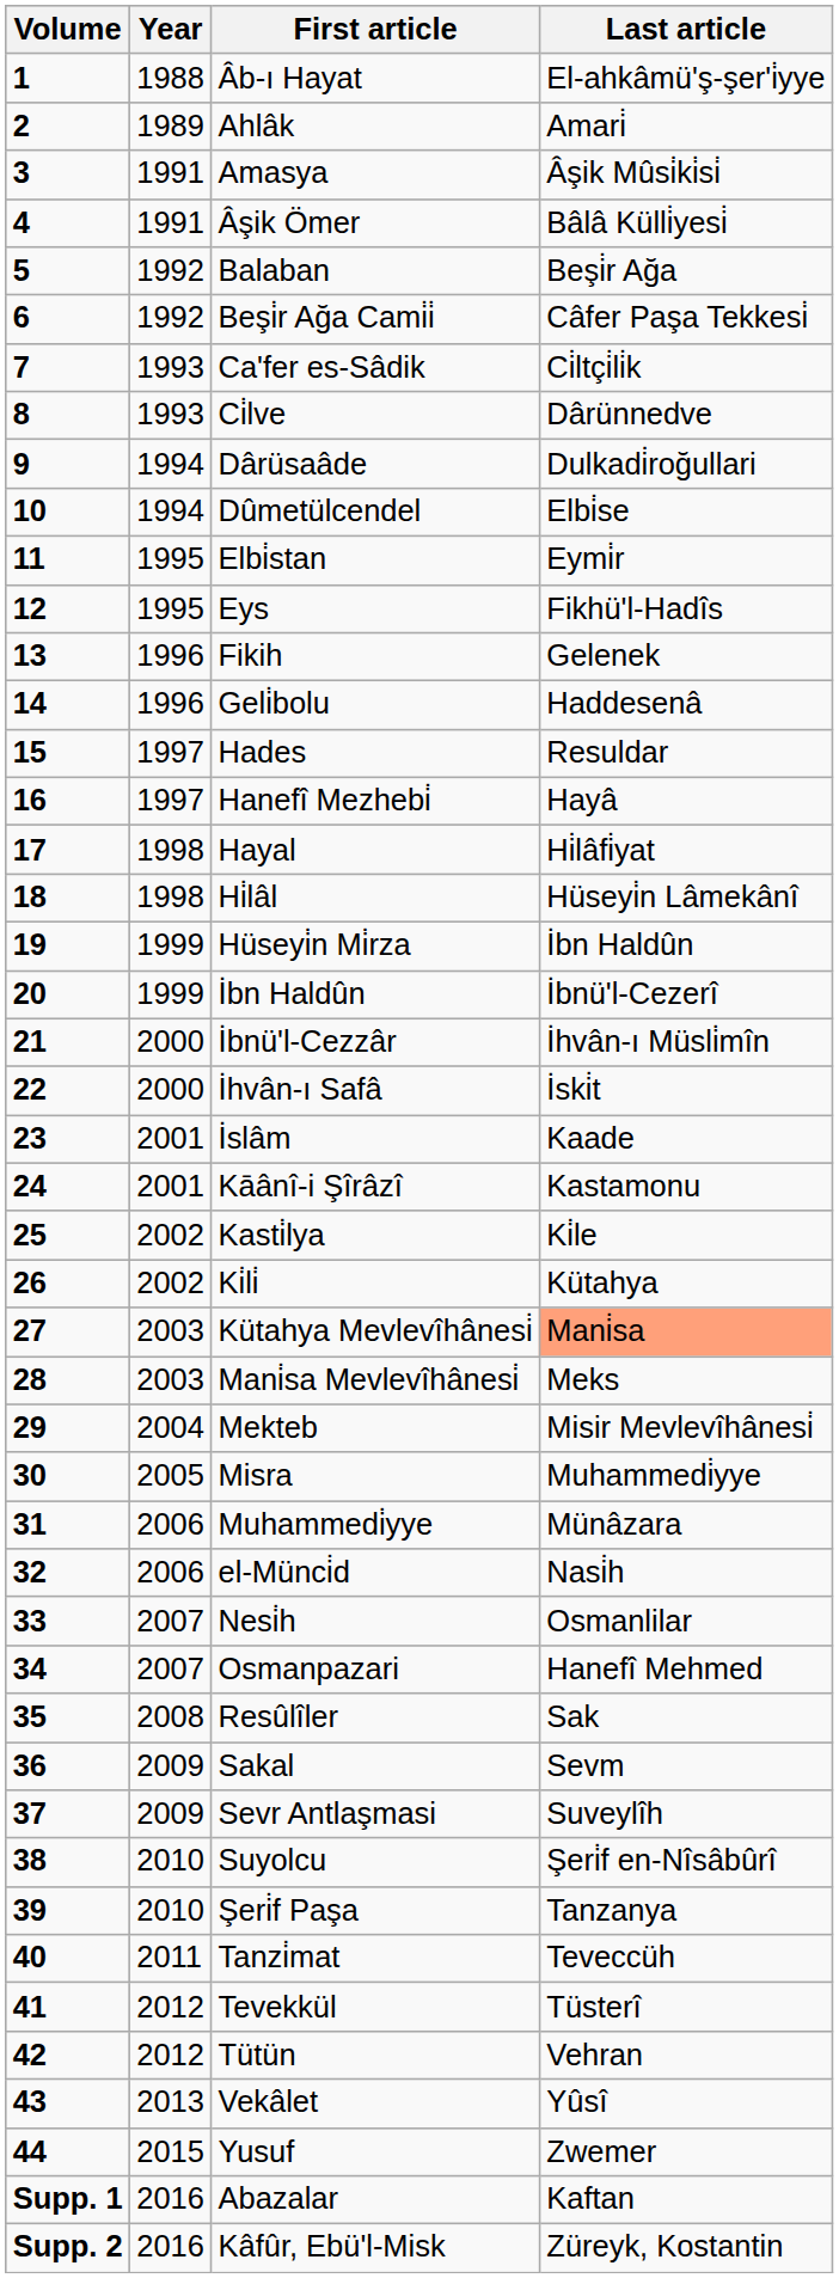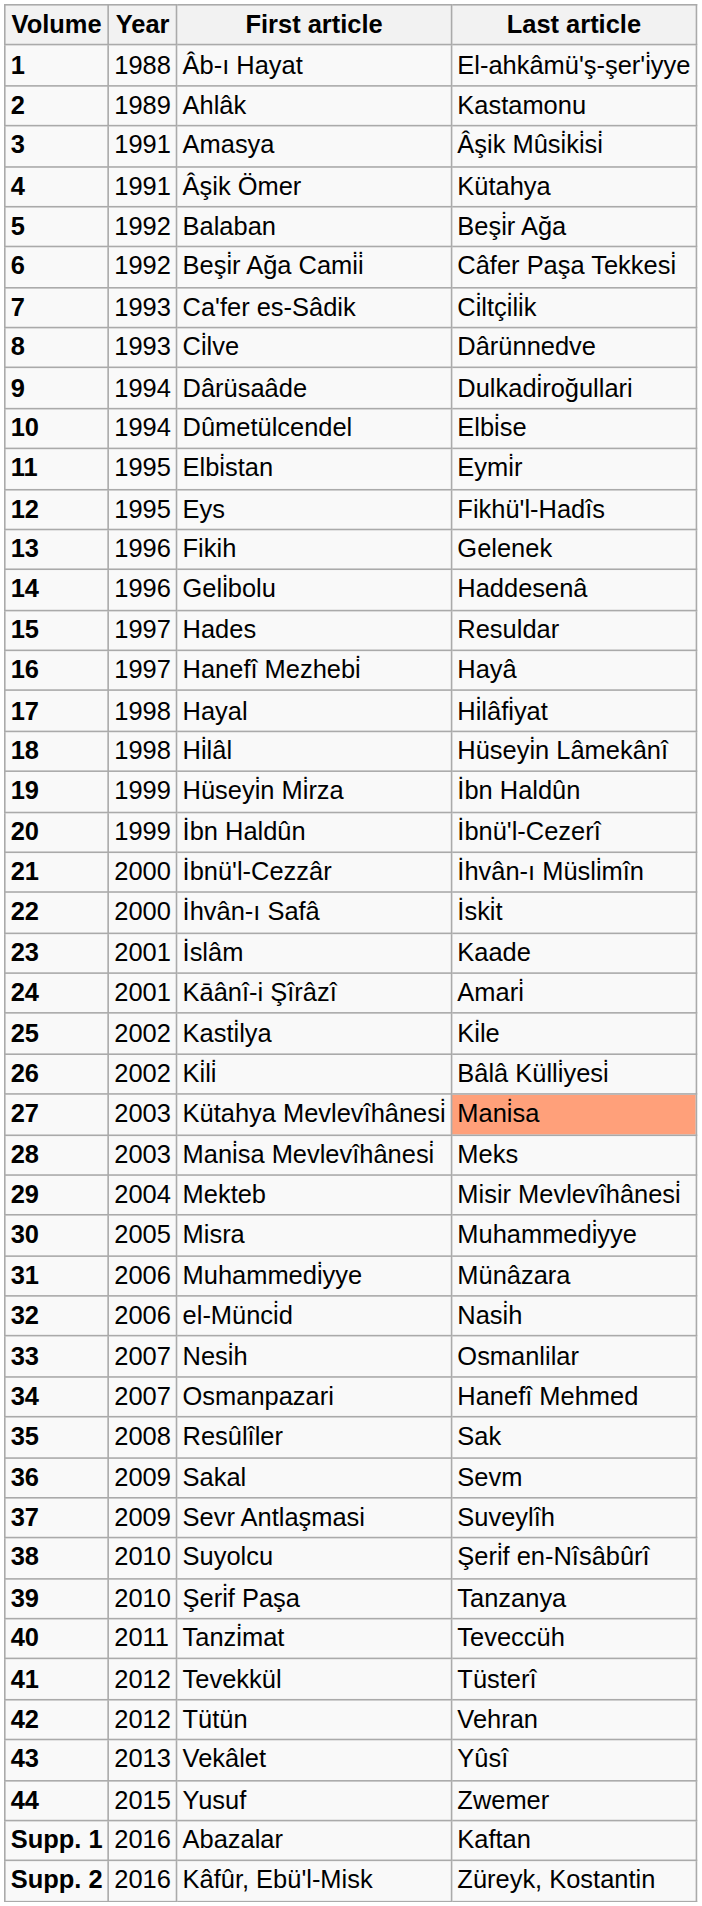 <table class="wikitable">
 <tr>
 <th>Volume</th>
 <th>Year</th>
 <th>First article</th>
 <th>Last article</th>
 </tr>
 <tr>
 <td><strong>1</strong></td>
 <td>1988</td>
 <td>Âb-ı Hayat</td>
 <td>El-ahkâmü'ş-şer'i̇yye</td>
 </tr>
 <tr>
 <td><strong>2</strong></td>
 <td>1989</td>
 <td>Ahlâk</td>
-<td>Amari̇</td>
+<td>Kastamonu</td>
 </tr>
 <tr>
 <td><strong>3</strong></td>
 <td>1991</td>
 <td>Amasya</td>
 <td>Âşik Mûsi̇ki̇si̇</td>
 </tr>
 <tr>
 <td><strong>4</strong></td>
 <td>1991</td>
 <td>Âşik Ömer</td>
-<td>Bâlâ Külli̇yesi̇</td>
+<td>Kütahya</td>
 </tr>
 <tr>
 <td><strong>5</strong></td>
 <td>1992</td>
 <td>Balaban</td>
 <td>Beşi̇r Ağa</td>
 </tr>
 <tr>
 <td><strong>6</strong></td>
 <td>1992</td>
 <td>Beşi̇r Ağa Cami̇i̇</td>
 <td>Câfer Paşa Tekkesi̇</td>
 </tr>
 <tr>
 <td><strong>7</strong></td>
 <td>1993</td>
 <td>Ca'fer es-Sâdik</td>
 <td>Ci̇ltçi̇li̇k</td>
 </tr>
 <tr>
 <td><strong>8</strong></td>
 <td>1993</td>
 <td>Ci̇lve</td>
 <td>Dârünnedve</td>
 </tr>
 <tr>
 <td><strong>9</strong></td>
 <td>1994</td>
 <td>Dârüsaâde</td>
 <td>Dulkadi̇roğullari</td>
 </tr>
 <tr>
 <td><strong>10</strong></td>
 <td>1994</td>
 <td>Dûmetülcendel</td>
 <td>Elbi̇se</td>
 </tr>
 <tr>
 <td><strong>11</strong></td>
 <td>1995</td>
 <td>Elbi̇stan</td>
 <td>Eymi̇r</td>
 </tr>
 <tr>
 <td><strong>12</strong></td>
 <td>1995</td>
 <td>Eys</td>
 <td>Fikhü'l-Hadîs</td>
 </tr>
 <tr>
 <td><strong>13</strong></td>
 <td>1996</td>
 <td>Fikih</td>
 <td>Gelenek</td>
 </tr>
 <tr>
 <td><strong>14</strong></td>
 <td>1996</td>
 <td>Geli̇bolu</td>
 <td>Haddesenâ</td>
 </tr>
 <tr>
 <td><strong>15</strong></td>
 <td>1997</td>
 <td>Hades</td>
 <td>Resuldar</td>
 </tr>
 <tr>
 <td><strong>16</strong></td>
 <td>1997</td>
 <td>Hanefî Mezhebi̇</td>
 <td>Hayâ</td>
 </tr>
 <tr>
 <td><strong>17</strong></td>
 <td>1998</td>
 <td>Hayal</td>
 <td>Hi̇lâfi̇yat</td>
 </tr>
 <tr>
 <td><strong>18</strong></td>
 <td>1998</td>
 <td>Hi̇lâl</td>
 <td>Hüseyi̇n Lâmekânî</td>
 </tr>
 <tr>
 <td><strong>19</strong></td>
 <td>1999</td>
 <td>Hüseyi̇n Mi̇rza</td>
 <td>İbn Haldûn</td>
 </tr>
 <tr>
 <td><strong>20</strong></td>
 <td>1999</td>
 <td>İbn Haldûn</td>
 <td>İbnü'l-Cezerî</td>
 </tr>
 <tr>
 <td><strong>21</strong></td>
 <td>2000</td>
 <td>İbnü'l-Cezzâr</td>
 <td>İhvân-ı Müsli̇mîn</td>
 </tr>
 <tr>
 <td><strong>22</strong></td>
 <td>2000</td>
 <td>İhvân-ı Safâ</td>
 <td>İski̇t</td>
 </tr>
 <tr>
 <td><strong>23</strong></td>
 <td>2001</td>
 <td>İslâm</td>
 <td>Kaade</td>
 </tr>
 <tr>
 <td><strong>24</strong></td>
 <td>2001</td>
 <td>Kāânî-i Şîrâzî</td>
-<td>Kastamonu</td>
+<td>Amari̇</td>
 </tr>
 <tr>
 <td><strong>25</strong></td>
 <td>2002</td>
 <td>Kasti̇lya</td>
 <td>Ki̇le</td>
 </tr>
 <tr>
 <td><strong>26</strong></td>
 <td>2002</td>
 <td>Ki̇li̇</td>
-<td>Kütahya</td>
+<td>Bâlâ Külli̇yesi̇</td>
 </tr>
 <tr>
 <td><strong>27</strong></td>
 <td>2003</td>
 <td>Kütahya Mevlevîhânesi̇</td>
 <td style="background: lightsalmon;">Mani̇sa</td>
 </tr>
 <tr>
 <td><strong>28</strong></td>
 <td>2003</td>
 <td>Mani̇sa Mevlevîhânesi̇</td>
 <td>Meks</td>
 </tr>
 <tr>
 <td><strong>29</strong></td>
 <td>2004</td>
 <td>Mekteb</td>
 <td>Misir Mevlevîhânesi̇</td>
 </tr>
 <tr>
 <td><strong>30</strong></td>
 <td>2005</td>
 <td>Misra</td>
 <td>Muhammedi̇yye</td>
 </tr>
 <tr>
 <td><strong>31</strong></td>
 <td>2006</td>
 <td>Muhammedi̇yye</td>
 <td>Münâzara</td>
 </tr>
 <tr>
 <td><strong>32</strong></td>
 <td>2006</td>
 <td>el-Münci̇d</td>
 <td>Nasi̇h</td>
 </tr>
 <tr>
 <td><strong>33</strong></td>
 <td>2007</td>
 <td>Nesi̇h</td>
 <td>Osmanlilar</td>
 </tr>
 <tr>
 <td><strong>34</strong></td>
 <td>2007</td>
 <td>Osmanpazari</td>
 <td>Hanefî Mehmed</td>
 </tr>
 <tr>
 <td><strong>35</strong></td>
 <td>2008</td>
 <td>Resûlîler</td>
 <td>Sak</td>
 </tr>
 <tr>
 <td><strong>36</strong></td>
 <td>2009</td>
 <td>Sakal</td>
 <td>Sevm</td>
 </tr>
 <tr>
 <td><strong>37</strong></td>
 <td>2009</td>
 <td>Sevr Antlaşmasi</td>
 <td>Suveylîh</td>
 </tr>
 <tr>
 <td><strong>38</strong></td>
 <td>2010</td>
 <td>Suyolcu</td>
 <td>Şeri̇f en-Nîsâbûrî</td>
 </tr>
 <tr>
 <td><strong>39</strong></td>
 <td>2010</td>
 <td>Şeri̇f Paşa</td>
 <td>Tanzanya</td>
 </tr>
 <tr>
 <td><strong>40</strong></td>
 <td>2011</td>
 <td>Tanzi̇mat</td>
 <td>Teveccüh</td>
 </tr>
 <tr>
 <td><strong>41</strong></td>
 <td>2012</td>
 <td>Tevekkül</td>
 <td>Tüsterî</td>
 </tr>
 <tr>
 <td><strong>42</strong></td>
 <td>2012</td>
 <td>Tütün</td>
 <td>Vehran</td>
 </tr>
 <tr>
 <td><strong>43</strong></td>
 <td>2013</td>
 <td>Vekâlet</td>
 <td>Yûsî</td>
 </tr>
 <tr>
 <td><strong>44</strong></td>
 <td>2015</td>
 <td>Yusuf</td>
 <td>Zwemer</td>
 </tr>
 <tr>
 <td><strong>Supp. 1</strong></td>
 <td>2016</td>
 <td>Abazalar</td>
 <td>Kaftan</td>
 </tr>
 <tr>
 <td><strong>Supp. 2</strong></td>
 <td>2016</td>
 <td>Kâfûr, Ebü'l-Misk</td>
 <td>Züreyk, Kostantin</td>
 </tr>
 </table>
